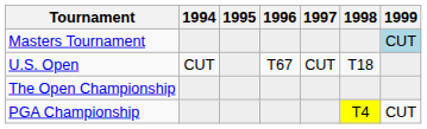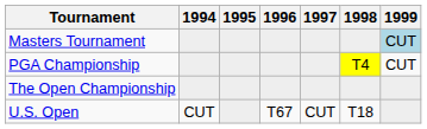 <table class="wikitable" style="font-size:95%;text-align:center;">
 <tr>
 <th>Tournament</th>
 <th>1994</th>
 <th>1995</th>
 <th>1996</th>
 <th>1997</th>
 <th>1998</th>
 <th>1999</th>
 </tr>
 <tr>
 <td align=left><a href='#'>Masters Tournament</a></td>
 <td style="background:#eeeeee;"></td>
 <td style="background:#eeeeee;"></td>
 <td style="background:#eeeeee;"></td>
 <td style="background:#eeeeee;"></td>
 <td style="background:#eeeeee;"></td>
 <td style="background: lightblue;">CUT</td>
 </tr>
 <tr>
-<td align=left><a href='#'>U.S. Open</a></td>
+<td align=left><a href='#'>PGA Championship</a></td>
+<td style="background:#eeeeee;"></td>
+<td style="background:#eeeeee;"></td>
+<td style="background:#eeeeee;"></td>
+<td style="background:#eeeeee;"></td>
+<td style="background:yellow;">T4</td>
 <td>CUT</td>
-<td style="background:#eeeeee;"></td>
-<td>T67</td>
-<td>CUT</td>
-<td>T18</td>
-<td style="background:#eeeeee;"></td>
 </tr>
 <tr>
 <td align=left><a href='#'>The Open Championship</a></td>
 <td style="background:#eeeeee;"></td>
 <td style="background:#eeeeee;"></td>
 <td style="background:#eeeeee;"></td>
 <td style="background:#eeeeee;"></td>
 <td style="background:#eeeeee;"></td>
 <td style="background:#eeeeee;"></td>
 </tr>
 <tr>
-<td align=left><a href='#'>PGA Championship</a></td>
+<td align=left><a href='#'>U.S. Open</a></td>
+<td>CUT</td>
 <td style="background:#eeeeee;"></td>
+<td>T67</td>
+<td>CUT</td>
+<td>T18</td>
 <td style="background:#eeeeee;"></td>
-<td style="background:#eeeeee;"></td>
-<td style="background:#eeeeee;"></td>
-<td style="background:yellow;">T4</td>
-<td>CUT</td>
 </tr>
 </table>
